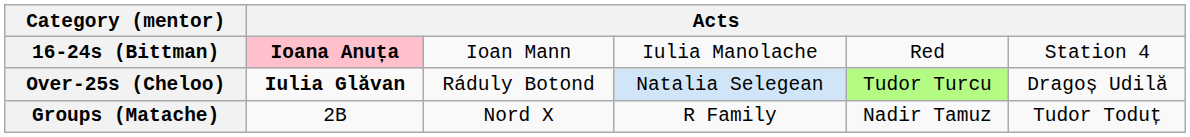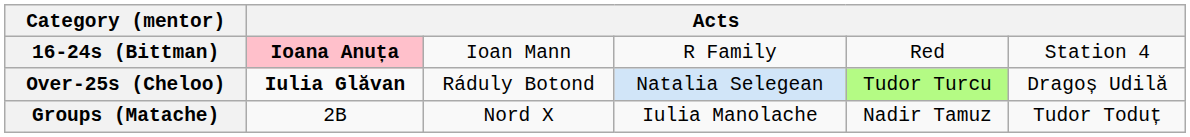 <table class="wikitable" style="text-align:center">
 <tr>
 <th spope="col" style="width:155px;">Category (mentor)</th>
 <th scope="col" colspan="20" style="width:620px;">Acts</th>
 </tr>
 <tr>
 <th scope="row">16-24s (Bittman)</th>
 <td style="background:pink;"><strong>Ioana Anuța</strong></td>
 <td>Ioan Mann</td>
-<td>Iulia Manolache</td>
+<td>R Family</td>
 <td>Red</td>
 <td>Station 4</td>
 </tr>
 <tr>
 <th scope="row">Over-25s (Cheloo)</th>
 <td><strong>Iulia Glăvan</strong></td>
 <td>Ráduly Botond</td>
 <td style="background:#d1e5f8;">Natalia Selegean</td>
 <td style="background:#B4FB84;">Tudor Turcu</td>
 <td>Dragoș Udilă</td>
 </tr>
 <tr>
 <th scope="row">Groups (Matache)</th>
 <td>2B</td>
 <td>Nord X</td>
-<td>R Family</td>
+<td>Iulia Manolache</td>
 <td>Nadir Tamuz</td>
 <td>Tudor Toduț</td>
 </tr>
 </table>
